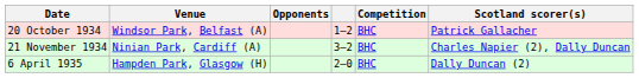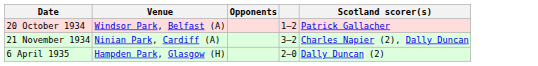 <table class="wikitable">
 <tr>
 <th>Date</th>
 <th>Venue</th>
 <th>Opponents</th>
 <th></th>
-<th>Competition</th>
 <th>Scotland scorer(s)</th>
 </tr>
 <tr bgcolor=#ffdddd>
 <td>20 October 1934</td>
 <td><a href='#'>Windsor Park</a>, <a href='#'>Belfast</a> (A)</td>
 <td></td>
 <td align=center>1–2</td>
-<td><a href='#'>BHC</a></td>
 <td><a href='#'>Patrick Gallacher</a></td>
 </tr>
 <tr bgcolor=#ddffdd>
 <td>21 November 1934</td>
 <td><a href='#'>Ninian Park</a>, <a href='#'>Cardiff</a> (A)</td>
 <td></td>
 <td align=center>3–2</td>
-<td><a href='#'>BHC</a></td>
 <td><a href='#'>Charles Napier</a> (2), <a href='#'>Dally Duncan</a></td>
 </tr>
 <tr bgcolor=#ddffdd>
 <td>6 April 1935</td>
 <td><a href='#'>Hampden Park</a>, <a href='#'>Glasgow</a> (H)</td>
 <td></td>
 <td align=center>2–0</td>
-<td><a href='#'>BHC</a></td>
 <td><a href='#'>Dally Duncan</a> (2)</td>
 </tr>
 </table>
